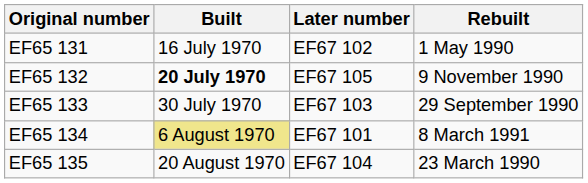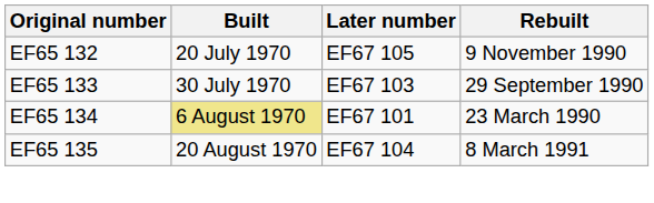 <table class="wikitable">
 <tr>
 <th>Original number</th>
 <th>Built</th>
 <th>Later number</th>
 <th>Rebuilt</th>
 </tr>
 <tr>
-<td>EF65 131</td>
-<td>16 July 1970</td>
-<td>EF67 102</td>
-<td>1 May 1990</td>
-</tr>
-<tr>
 <td>EF65 132</td>
-<td><strong>20 July 1970</strong></td>
+<td>20 July 1970</td>
 <td>EF67 105</td>
 <td>9 November 1990</td>
 </tr>
 <tr>
 <td>EF65 133</td>
 <td>30 July 1970</td>
 <td>EF67 103</td>
 <td>29 September 1990</td>
 </tr>
 <tr>
 <td>EF65 134</td>
 <td style="background: khaki;">6 August 1970</td>
 <td>EF67 101</td>
-<td>8 March 1991</td>
+<td>23 March 1990</td>
 </tr>
 <tr>
 <td>EF65 135</td>
 <td>20 August 1970</td>
 <td>EF67 104</td>
-<td>23 March 1990</td>
+<td>8 March 1991</td>
 </tr>
 </table>
